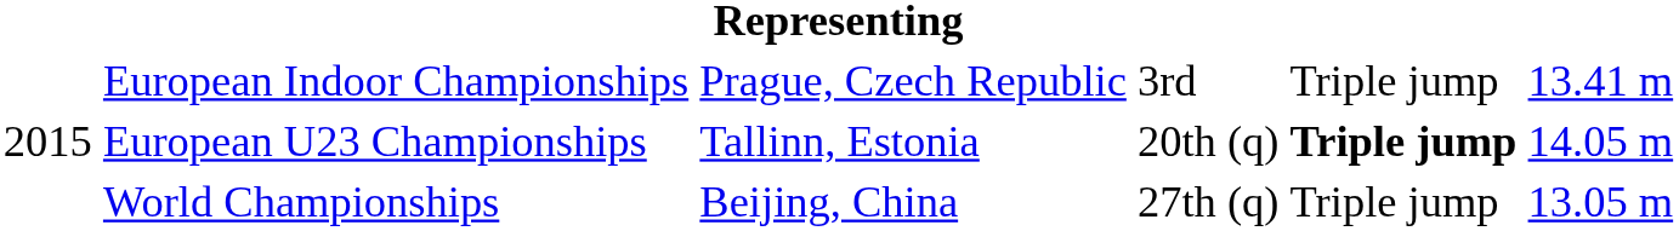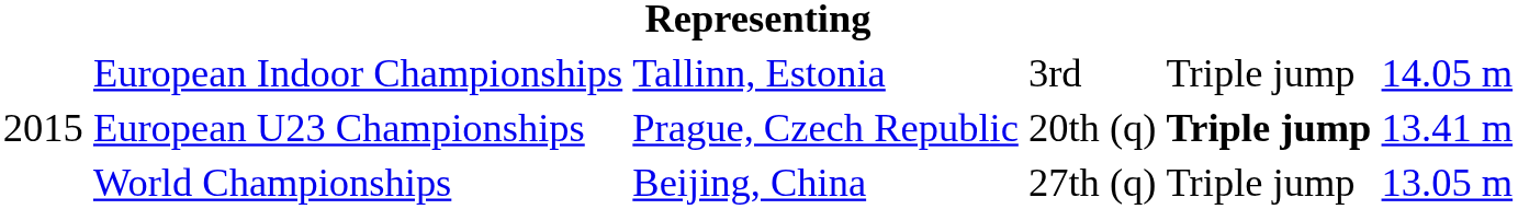 <table>
 <tr>
 <th colspan="6">Representing </th>
 </tr>
 <tr>
 <td rowspan=3>2015</td>
 <td><a href='#'>European Indoor Championships</a></td>
-<td><a href='#'>Prague, Czech Republic</a></td>
+<td><a href='#'>Tallinn, Estonia</a></td>
 <td bgcoloe=cc9966>3rd</td>
 <td>Triple jump</td>
-<td><a href='#'>13.41 m</a></td>
+<td><a href='#'>14.05 m</a></td>
 </tr>
 <tr>
 <td><a href='#'>European U23 Championships</a></td>
-<td><a href='#'>Tallinn, Estonia</a></td>
+<td><a href='#'>Prague, Czech Republic</a></td>
 <td>20th (q)</td>
 <td><strong>Triple jump</strong></td>
-<td><a href='#'>14.05 m</a></td>
+<td><a href='#'>13.41 m</a></td>
 </tr>
 <tr>
 <td><a href='#'>World Championships</a></td>
 <td><a href='#'>Beijing, China</a></td>
 <td>27th (q)</td>
 <td>Triple jump</td>
 <td><a href='#'>13.05 m</a></td>
 </tr>
 </table>
